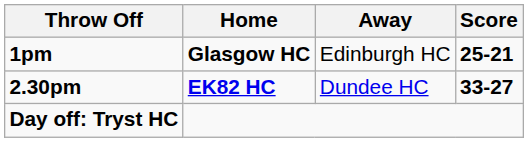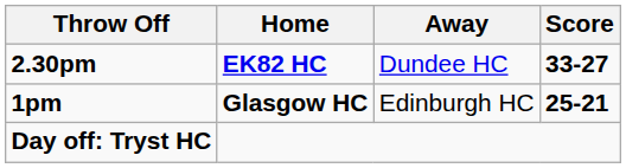 <table class="wikitable">
 <tr>
 <th><strong>Throw Off</strong></th>
 <th><strong>Home</strong></th>
 <th><strong>Away</strong></th>
 <th><strong>Score</strong></th>
 </tr>
 <tr>
+<td><strong>2.30pm</strong></td>
+<td><strong><a href='#'>EK82 HC</a></strong></td>
+<td><a href='#'>Dundee HC</a></td>
+<td><strong>33-27</strong></td>
+</tr>
+<tr>
 <td><strong>1pm</strong></td>
 <td><strong>Glasgow HC</strong></td>
 <td>Edinburgh HC</td>
 <td><strong>25-21</strong></td>
 </tr>
 <tr>
-<td><strong>2.30pm</strong></td>
-<td><strong><a href='#'>EK82 HC</a></strong></td>
-<td><a href='#'>Dundee HC</a></td>
-<td><strong>33-27</strong></td>
-</tr>
-<tr>
 <td><strong>Day off: Tryst HC</strong></td>
 </tr>
 </table>
